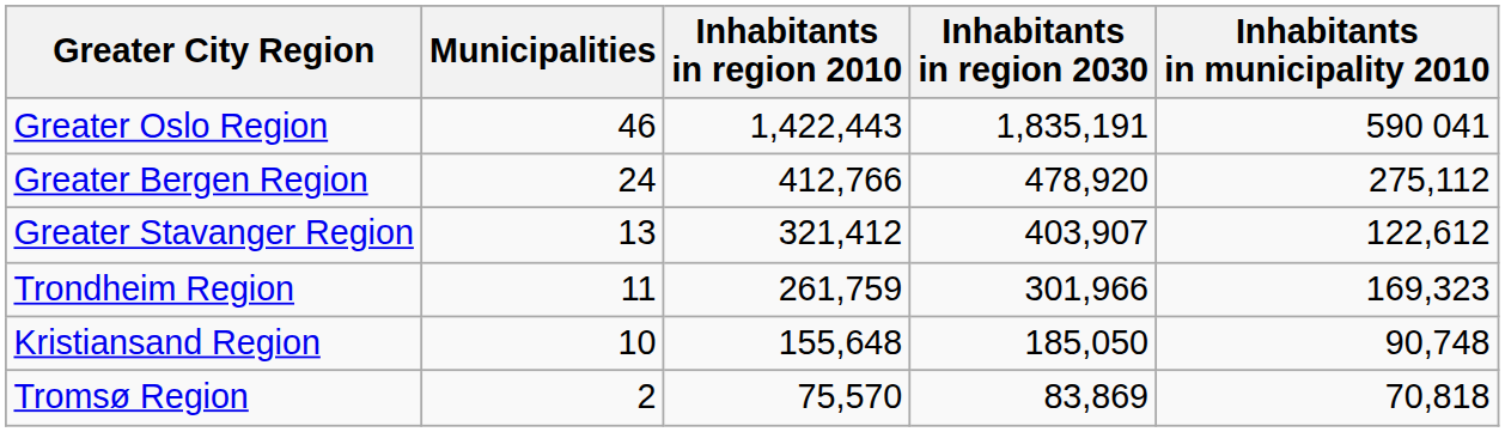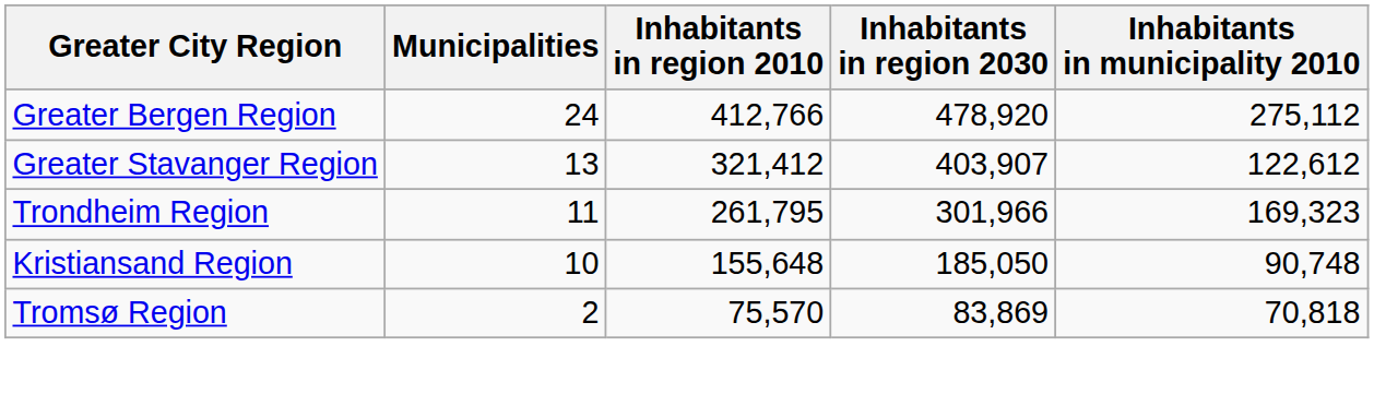 <table class="wikitable sortable">
 <tr>
 <th>Greater City Region</th>
 <th>Municipalities</th>
 <th>Inhabitants<br>in region 2010</th>
 <th>Inhabitants<br>in region 2030</th>
 <th>Inhabitants<br>in municipality 2010</th>
-</tr>
-<tr>
-<td><a href='#'>Greater Oslo Region</a></td>
-<td style="text-align:right;">46</td>
-<td style="text-align:right;">1,422,443</td>
-<td style="text-align:right;">1,835,191</td>
-<td style="text-align:right;">590 041</td>
 </tr>
 <tr>
 <td><a href='#'>Greater Bergen Region</a></td>
 <td style="text-align:right;">24</td>
 <td style="text-align:right;">412,766</td>
 <td style="text-align:right;">478,920</td>
 <td style="text-align:right;">275,112</td>
 </tr>
 <tr>
 <td><a href='#'>Greater Stavanger Region</a></td>
 <td style="text-align:right;">13</td>
 <td style="text-align:right;">321,412</td>
 <td style="text-align:right;">403,907</td>
 <td style="text-align:right;">122,612</td>
 </tr>
 <tr>
 <td><a href='#'>Trondheim Region</a></td>
 <td style="text-align:right;">11</td>
-<td style="text-align:right;">261,759</td>
+<td style="text-align:right;">261,795</td>
 <td style="text-align:right;">301,966</td>
 <td style="text-align:right;">169,323</td>
 </tr>
 <tr>
 <td><a href='#'>Kristiansand Region</a></td>
 <td style="text-align:right;">10</td>
 <td style="text-align:right;">155,648</td>
 <td style="text-align:right;">185,050</td>
 <td style="text-align:right;">90,748</td>
 </tr>
 <tr>
 <td><a href='#'>Tromsø Region</a></td>
 <td style="text-align:right;">2</td>
 <td style="text-align:right;">75,570</td>
 <td style="text-align:right;">83,869</td>
 <td style="text-align:right;">70,818</td>
 </tr>
 </table>
